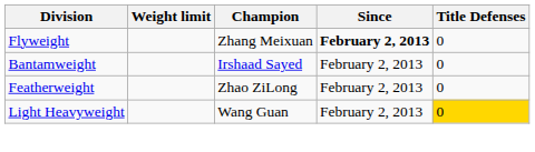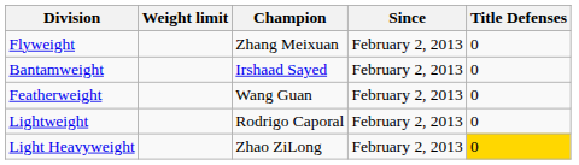 <table class="wikitable">
 <tr>
 <th>Division</th>
 <th>Weight limit</th>
 <th>Champion</th>
 <th>Since</th>
 <th>Title Defenses</th>
 </tr>
 <tr>
 <td><a href='#'>Flyweight</a></td>
 <td></td>
 <td> Zhang Meixuan</td>
-<td><strong>February 2, 2013</strong></td>
+<td>February 2, 2013</td>
 <td>0</td>
 </tr>
 <tr>
 <td><a href='#'>Bantamweight</a></td>
 <td></td>
 <td> <a href='#'>Irshaad Sayed</a></td>
 <td>February 2, 2013</td>
 <td>0</td>
 </tr>
 <tr>
 <td><a href='#'>Featherweight</a></td>
 <td></td>
-<td> Zhao ZiLong</td>
+<td> Wang Guan</td>
+<td>February 2, 2013</td>
+<td>0</td>
+</tr>
+<tr>
+<td><a href='#'>Lightweight</a></td>
+<td></td>
+<td> Rodrigo Caporal</td>
 <td>February 2, 2013</td>
 <td>0</td>
 </tr>
 <tr>
 <td><a href='#'>Light Heavyweight</a></td>
 <td></td>
-<td> Wang Guan</td>
+<td> Zhao ZiLong</td>
 <td>February 2, 2013</td>
 <td style="background: gold;">0</td>
 </tr>
 </table>
